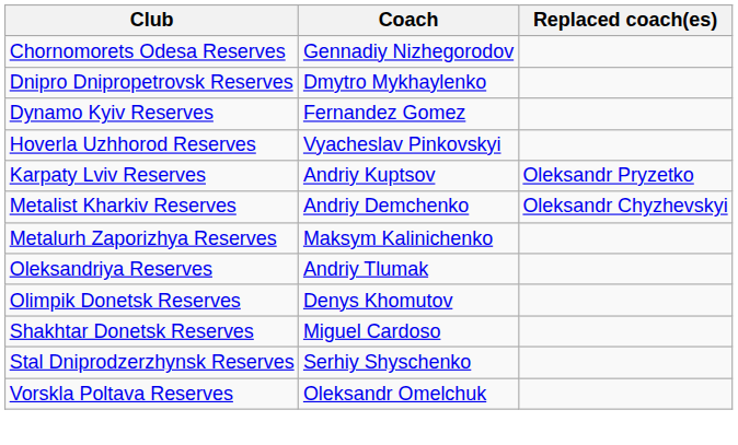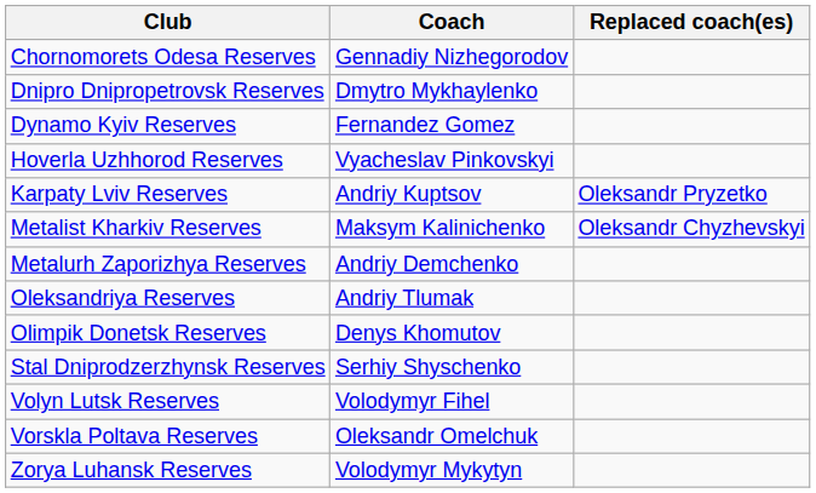 <table class="wikitable">
 <tr>
 <th width>Club</th>
 <th width>Coach</th>
 <th width>Replaced coach(es)</th>
 </tr>
 <tr>
 <td><a href='#'>Chornomorets Odesa Reserves</a></td>
 <td> <a href='#'>Gennadiy Nizhegorodov</a></td>
 <td></td>
 </tr>
 <tr>
 <td><a href='#'>Dnipro Dnipropetrovsk Reserves</a></td>
 <td> <a href='#'>Dmytro Mykhaylenko</a></td>
 <td></td>
 </tr>
 <tr>
 <td><a href='#'>Dynamo Kyiv Reserves</a></td>
 <td> <a href='#'>Fernandez Gomez</a></td>
 <td></td>
 </tr>
 <tr>
 <td><a href='#'>Hoverla Uzhhorod Reserves</a></td>
 <td> <a href='#'>Vyacheslav Pinkovskyi</a></td>
 <td></td>
 </tr>
 <tr>
 <td><a href='#'>Karpaty Lviv Reserves</a></td>
 <td> <a href='#'>Andriy Kuptsov</a></td>
 <td> <a href='#'>Oleksandr Pryzetko</a></td>
 </tr>
 <tr>
 <td><a href='#'>Metalist Kharkiv Reserves</a></td>
-<td> <a href='#'>Andriy Demchenko</a></td>
+<td> <a href='#'>Maksym Kalinichenko</a></td>
 <td> <a href='#'>Oleksandr Chyzhevskyi</a></td>
 </tr>
 <tr>
 <td><a href='#'>Metalurh Zaporizhya Reserves</a></td>
-<td> <a href='#'>Maksym Kalinichenko</a></td>
+<td> <a href='#'>Andriy Demchenko</a></td>
 <td></td>
 </tr>
 <tr>
 <td><a href='#'>Oleksandriya Reserves</a></td>
 <td> <a href='#'>Andriy Tlumak</a></td>
 <td></td>
 </tr>
 <tr>
 <td><a href='#'>Olimpik Donetsk Reserves</a></td>
 <td> <a href='#'>Denys Khomutov</a></td>
 <td></td>
 </tr>
 <tr>
-<td><a href='#'>Shakhtar Donetsk Reserves</a></td>
-<td> <a href='#'>Miguel Cardoso</a></td>
+<td><a href='#'>Stal Dniprodzerzhynsk Reserves</a></td>
+<td> <a href='#'>Serhiy Shyschenko</a></td>
 <td></td>
 </tr>
 <tr>
-<td><a href='#'>Stal Dniprodzerzhynsk Reserves</a></td>
-<td> <a href='#'>Serhiy Shyschenko</a></td>
+<td><a href='#'>Volyn Lutsk Reserves</a></td>
+<td> <a href='#'>Volodymyr Fihel</a></td>
 <td></td>
 </tr>
 <tr>
 <td><a href='#'>Vorskla Poltava Reserves</a></td>
 <td> <a href='#'>Oleksandr Omelchuk</a></td>
 <td></td>
 </tr>
+<tr>
+<td><a href='#'>Zorya Luhansk Reserves</a></td>
+<td> <a href='#'>Volodymyr Mykytyn</a></td>
+<td></td>
+</tr>
 </table>
